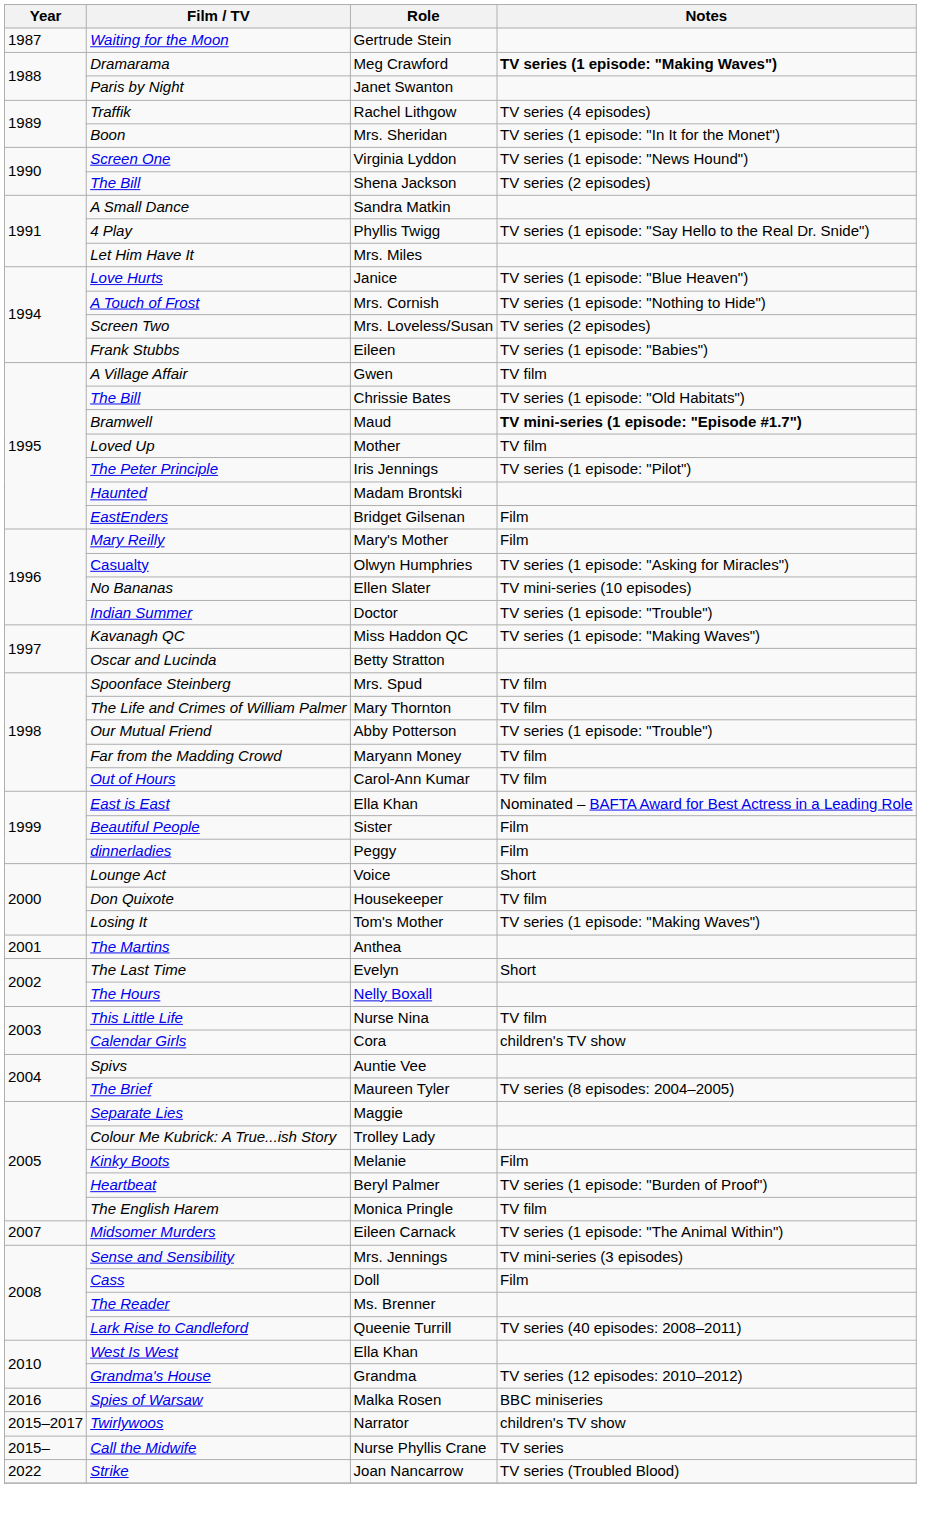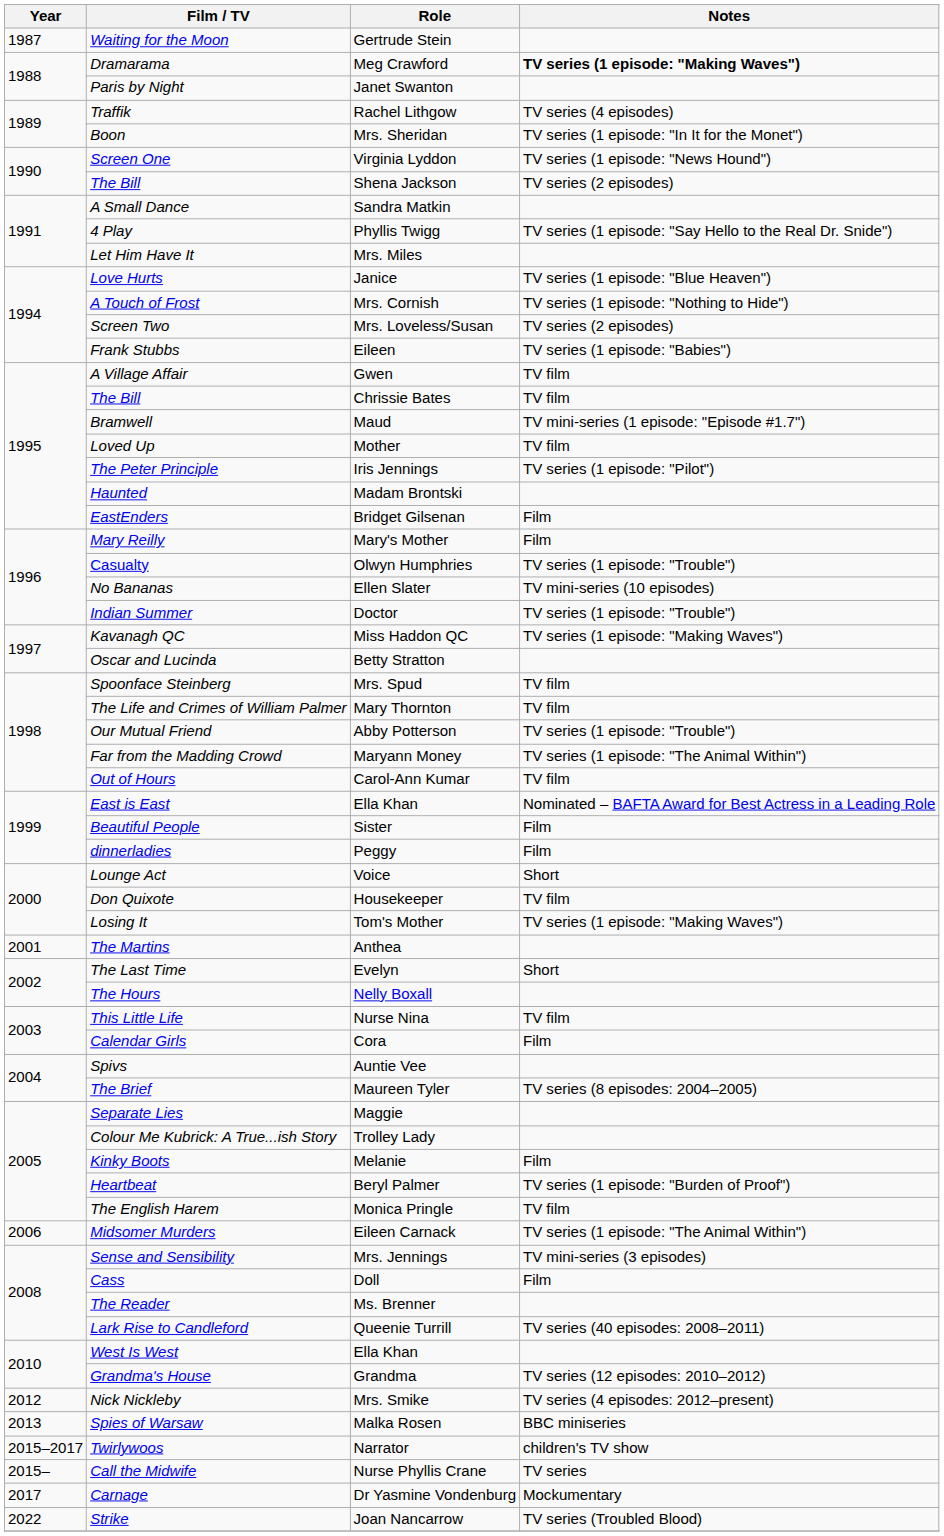 <table class="wikitable">
 <tr>
 <th>Year</th>
 <th>Film / TV</th>
 <th>Role</th>
 <th>Notes</th>
 </tr>
 <tr>
 <td rowspan="1">1987</td>
 <td><em><a href='#'>Waiting for the Moon</a></em></td>
 <td>Gertrude Stein</td>
 <td></td>
 </tr>
 <tr>
 <td rowspan="2">1988</td>
 <td><em>Dramarama</em></td>
 <td>Meg Crawford</td>
 <td><strong>TV series (1 episode: "Making Waves")</strong></td>
 </tr>
 <tr>
 <td><em>Paris by Night</em></td>
 <td>Janet Swanton</td>
 <td></td>
 </tr>
 <tr>
 <td rowspan="2">1989</td>
 <td><em>Traffik</em></td>
 <td>Rachel Lithgow</td>
 <td>TV series (4 episodes)</td>
 </tr>
 <tr>
 <td><em>Boon</em></td>
 <td>Mrs. Sheridan</td>
 <td>TV series (1 episode: "In It for the Monet")</td>
 </tr>
 <tr>
 <td rowspan="2">1990</td>
 <td><em><a href='#'>Screen One</a></em></td>
 <td>Virginia Lyddon</td>
 <td>TV series (1 episode: "News Hound")</td>
 </tr>
 <tr>
 <td><em><a href='#'>The Bill</a></em></td>
 <td>Shena Jackson</td>
 <td>TV series (2 episodes)</td>
 </tr>
 <tr>
 <td rowspan="3">1991</td>
 <td><em>A Small Dance</em></td>
 <td>Sandra Matkin</td>
 <td></td>
 </tr>
 <tr>
 <td><em>4 Play</em></td>
 <td>Phyllis Twigg</td>
 <td>TV series (1 episode: "Say Hello to the Real Dr. Snide")</td>
 </tr>
 <tr>
 <td><em>Let Him Have It</em></td>
 <td>Mrs. Miles</td>
 <td></td>
 </tr>
 <tr>
 <td rowspan="4">1994</td>
 <td><em><a href='#'>Love Hurts</a></em></td>
 <td>Janice</td>
 <td>TV series (1 episode: "Blue Heaven")</td>
 </tr>
 <tr>
 <td><em><a href='#'>A Touch of Frost</a></em></td>
 <td>Mrs. Cornish</td>
 <td>TV series (1 episode: "Nothing to Hide")</td>
 </tr>
 <tr>
 <td><em>Screen Two</em></td>
 <td>Mrs. Loveless/Susan</td>
 <td>TV series (2 episodes)</td>
 </tr>
 <tr>
 <td><em>Frank Stubbs</em></td>
 <td>Eileen</td>
 <td>TV series (1 episode: "Babies")</td>
 </tr>
 <tr>
 <td rowspan="7">1995</td>
 <td><em>A Village Affair</em></td>
 <td>Gwen</td>
 <td>TV film</td>
 </tr>
 <tr>
 <td><em><a href='#'>The Bill</a></em></td>
 <td>Chrissie Bates</td>
-<td>TV series (1 episode: "Old Habitats")</td>
+<td>TV film</td>
 </tr>
 <tr>
 <td><em>Bramwell</em></td>
 <td>Maud</td>
-<td><strong>TV mini-series (1 episode: "Episode #1.7")</strong></td>
+<td>TV mini-series (1 episode: "Episode #1.7")</td>
 </tr>
 <tr>
 <td><em>Loved Up</em></td>
 <td>Mother</td>
 <td>TV film</td>
 </tr>
 <tr>
 <td><em><a href='#'>The Peter Principle</a></em></td>
 <td>Iris Jennings</td>
 <td>TV series (1 episode: "Pilot")</td>
 </tr>
 <tr>
 <td><a href='#'><em>Haunted</em></a></td>
 <td>Madam Brontski</td>
 <td></td>
 </tr>
 <tr>
 <td><em><a href='#'>EastEnders</a></em></td>
 <td>Bridget Gilsenan</td>
 <td>Film</td>
 </tr>
 <tr>
 <td rowspan="4">1996</td>
 <td><em><a href='#'>Mary Reilly</a></em></td>
 <td>Mary's Mother</td>
 <td>Film</td>
 </tr>
 <tr>
 <td><a href='#'>Casualty</a></td>
 <td>Olwyn Humphries</td>
-<td>TV series (1 episode: "Asking for Miracles")</td>
+<td>TV series (1 episode: "Trouble")</td>
 </tr>
 <tr>
 <td><em>No Bananas</em></td>
 <td>Ellen Slater</td>
 <td>TV mini-series (10 episodes)</td>
 </tr>
 <tr>
 <td><em><a href='#'>Indian Summer</a></em></td>
 <td>Doctor</td>
 <td>TV series (1 episode: "Trouble")</td>
 </tr>
 <tr>
 <td rowspan="2">1997</td>
 <td><em>Kavanagh QC</em></td>
 <td>Miss Haddon QC</td>
 <td>TV series (1 episode: "Making Waves")</td>
 </tr>
 <tr>
 <td><em>Oscar and Lucinda</em></td>
 <td>Betty Stratton</td>
 <td></td>
 </tr>
 <tr>
 <td rowspan="5">1998</td>
 <td><em>Spoonface Steinberg</em></td>
 <td>Mrs. Spud</td>
 <td>TV film</td>
 </tr>
 <tr>
 <td><em>The Life and Crimes of William Palmer</em></td>
 <td>Mary Thornton</td>
 <td>TV film</td>
 </tr>
 <tr>
 <td><em>Our Mutual Friend</em></td>
 <td>Abby Potterson</td>
 <td>TV series (1 episode: "Trouble")</td>
 </tr>
 <tr>
 <td><em>Far from the Madding Crowd</em></td>
 <td>Maryann Money</td>
-<td>TV film</td>
+<td>TV series (1 episode: "The Animal Within")</td>
 </tr>
 <tr>
 <td><em><a href='#'>Out of Hours</a></em></td>
 <td>Carol-Ann Kumar</td>
 <td>TV film</td>
 </tr>
 <tr>
 <td rowspan="3">1999</td>
 <td><em><a href='#'>East is East</a></em></td>
 <td>Ella Khan</td>
 <td>Nominated – <a href='#'>BAFTA Award for Best Actress in a Leading Role</a></td>
 </tr>
 <tr>
 <td><em><a href='#'>Beautiful People</a></em></td>
 <td>Sister</td>
 <td>Film</td>
 </tr>
 <tr>
 <td><em><a href='#'>dinnerladies</a></em></td>
 <td>Peggy</td>
 <td>Film</td>
 </tr>
 <tr>
 <td rowspan="3">2000</td>
 <td><em>Lounge Act</em></td>
 <td>Voice</td>
 <td>Short</td>
 </tr>
 <tr>
 <td><em>Don Quixote</em></td>
 <td>Housekeeper</td>
 <td>TV film</td>
 </tr>
 <tr>
 <td><em>Losing It</em></td>
 <td>Tom's Mother</td>
 <td>TV series (1 episode: "Making Waves")</td>
 </tr>
 <tr>
 <td rowspan="1">2001</td>
 <td><em><a href='#'>The Martins</a></em></td>
 <td>Anthea</td>
 <td></td>
 </tr>
 <tr>
 <td rowspan="2">2002</td>
 <td><em>The Last Time</em></td>
 <td>Evelyn</td>
 <td>Short</td>
 </tr>
 <tr>
 <td><em><a href='#'>The Hours</a></em></td>
 <td><a href='#'>Nelly Boxall</a></td>
 <td></td>
 </tr>
 <tr>
 <td rowspan="2">2003</td>
 <td><em><a href='#'>This Little Life</a></em></td>
 <td>Nurse Nina</td>
 <td>TV film</td>
 </tr>
 <tr>
 <td><em><a href='#'>Calendar Girls</a></em></td>
 <td>Cora</td>
-<td>children's TV show</td>
+<td>Film</td>
 </tr>
 <tr>
 <td rowspan="2">2004</td>
 <td><em>Spivs</em></td>
 <td>Auntie Vee</td>
 <td></td>
 </tr>
 <tr>
 <td><em><a href='#'>The Brief</a></em></td>
 <td>Maureen Tyler</td>
 <td>TV series (8 episodes: 2004–2005)</td>
 </tr>
 <tr>
 <td rowspan="5">2005</td>
 <td><em><a href='#'>Separate Lies</a></em></td>
 <td>Maggie</td>
 <td></td>
 </tr>
 <tr>
 <td><em>Colour Me Kubrick: A True...ish Story</em></td>
 <td>Trolley Lady</td>
 <td></td>
 </tr>
 <tr>
 <td><em><a href='#'>Kinky Boots</a></em></td>
 <td>Melanie</td>
 <td>Film</td>
 </tr>
 <tr>
 <td><em><a href='#'>Heartbeat</a></em></td>
 <td>Beryl Palmer</td>
 <td>TV series (1 episode: "Burden of Proof")</td>
 </tr>
 <tr>
 <td><em>The English Harem</em></td>
 <td>Monica Pringle</td>
 <td>TV film</td>
 </tr>
 <tr>
-<td rowspan="1">2007</td>
+<td rowspan="1">2006</td>
 <td><em><a href='#'>Midsomer Murders</a></em></td>
 <td>Eileen Carnack</td>
 <td>TV series (1 episode: "The Animal Within")</td>
 </tr>
 <tr>
 <td rowspan="4">2008</td>
 <td><em><a href='#'>Sense and Sensibility</a></em></td>
 <td>Mrs. Jennings</td>
 <td>TV mini-series (3 episodes)</td>
 </tr>
 <tr>
 <td><em><a href='#'>Cass</a></em></td>
 <td>Doll</td>
 <td>Film</td>
 </tr>
 <tr>
 <td><em><a href='#'>The Reader</a></em></td>
 <td>Ms. Brenner</td>
 <td></td>
 </tr>
 <tr>
 <td><em><a href='#'>Lark Rise to Candleford</a></em></td>
 <td>Queenie Turrill</td>
 <td>TV series (40 episodes: 2008–2011)</td>
 </tr>
 <tr>
 <td rowspan="2">2010</td>
 <td><em><a href='#'>West Is West</a></em></td>
 <td>Ella Khan</td>
 <td></td>
 </tr>
 <tr>
 <td><em><a href='#'>Grandma's House</a></em></td>
 <td>Grandma</td>
 <td>TV series (12 episodes: 2010–2012)</td>
 </tr>
 <tr>
-<td rowspan="1">2016</td>
+<td rowspan="1">2012</td>
+<td><em>Nick Nickleby</em></td>
+<td>Mrs. Smike</td>
+<td>TV series (4 episodes: 2012–present)</td>
+</tr>
+<tr>
+<td rowspan="1">2013</td>
 <td><em><a href='#'>Spies of Warsaw</a></em></td>
 <td>Malka Rosen</td>
 <td>BBC miniseries</td>
 </tr>
 <tr>
 <td rowspan="1">2015–2017</td>
 <td><em><a href='#'>Twirlywoos</a></em></td>
 <td>Narrator</td>
 <td>children's TV show</td>
 </tr>
 <tr>
 <td rowspan="1">2015–</td>
 <td><em><a href='#'>Call the Midwife</a></em></td>
 <td>Nurse Phyllis Crane</td>
 <td>TV series</td>
 </tr>
 <tr>
+<td rowspan="1">2017</td>
+<td><em><a href='#'>Carnage</a></em></td>
+<td>Dr Yasmine Vondenburg</td>
+<td>Mockumentary</td>
+</tr>
+<tr>
 <td rowspan="1">2022</td>
 <td><em><a href='#'>Strike</a></em></td>
 <td>Joan Nancarrow</td>
 <td>TV series (Troubled Blood)</td>
 </tr>
 <tr>
 </tr>
 </table>
